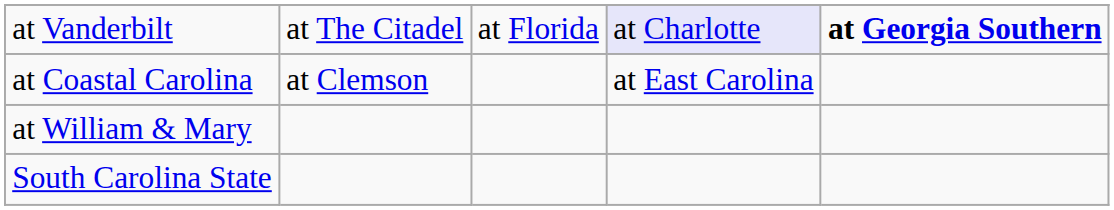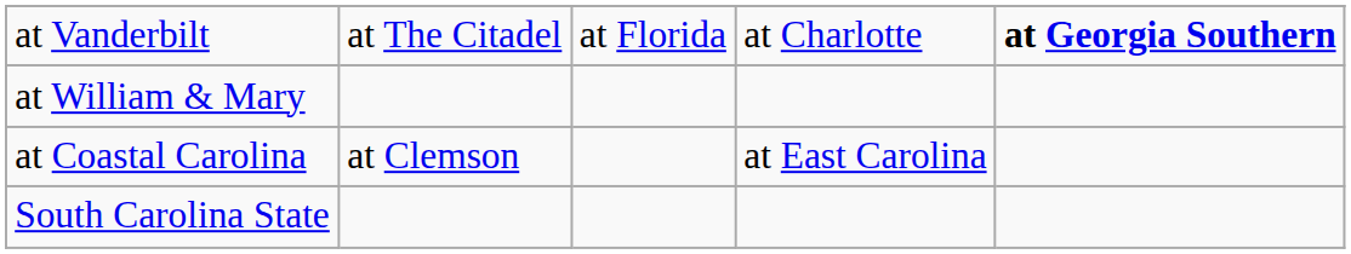 <table class="wikitable">
 <tr>
 </tr>
 <tr>
 <td>at <a href='#'>Vanderbilt</a></td>
 <td>at <a href='#'>The Citadel</a></td>
 <td>at <a href='#'>Florida</a></td>
-<td style="background: lavender;">at <a href='#'>Charlotte</a></td>
+<td>at <a href='#'>Charlotte</a></td>
 <td><strong>at <a href='#'>Georgia Southern</a></strong></td>
+</tr>
+<tr>
+<td>at <a href='#'>William & Mary</a></td>
+<td></td>
+<td></td>
+<td></td>
+<td></td>
 </tr>
 <tr>
 <td>at <a href='#'>Coastal Carolina</a></td>
 <td>at <a href='#'>Clemson</a></td>
 <td></td>
 <td>at <a href='#'>East Carolina</a></td>
-<td></td>
-</tr>
-<tr>
-<td>at <a href='#'>William & Mary</a></td>
-<td></td>
-<td></td>
-<td></td>
 <td></td>
 </tr>
 <tr>
 <td><a href='#'>South Carolina State</a></td>
 <td></td>
 <td></td>
 <td></td>
 <td></td>
 </tr>
 </table>
